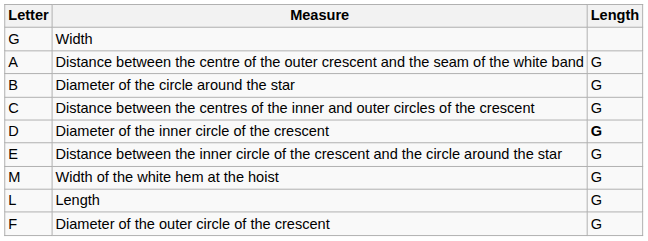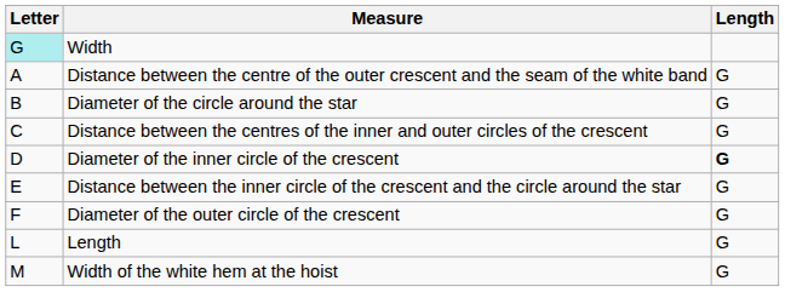 <table class="wikitable" style="margin:auto;">
 <tr>
 <th>Letter</th>
 <th>Measure</th>
 <th>Length</th>
 </tr>
 <tr>
-<td>G</td>
+<td style="background: paleturquoise;">G</td>
 <td>Width</td>
 <td></td>
 </tr>
 <tr>
 <td>A</td>
 <td>Distance between the centre of the outer crescent and the seam of the white band</td>
 <td> G</td>
 </tr>
 <tr>
 <td>B</td>
 <td>Diameter of the circle around the star</td>
 <td> G</td>
 </tr>
 <tr>
 <td>C</td>
 <td>Distance between the centres of the inner and outer circles of the crescent</td>
 <td> G</td>
 </tr>
 <tr>
 <td>D</td>
 <td>Diameter of the inner circle of the crescent</td>
 <td><strong> G</strong></td>
 </tr>
 <tr>
 <td>E</td>
 <td>Distance between the inner circle of the crescent and the circle around the star</td>
 <td> G</td>
 </tr>
 <tr>
-<td>M</td>
-<td>Width of the white hem at the hoist</td>
+<td>F</td>
+<td>Diameter of the outer circle of the crescent</td>
 <td> G</td>
 </tr>
 <tr>
 <td>L</td>
 <td>Length</td>
 <td> G</td>
 </tr>
 <tr>
-<td>F</td>
-<td>Diameter of the outer circle of the crescent</td>
+<td>M</td>
+<td>Width of the white hem at the hoist</td>
 <td> G</td>
 </tr>
 </table>
